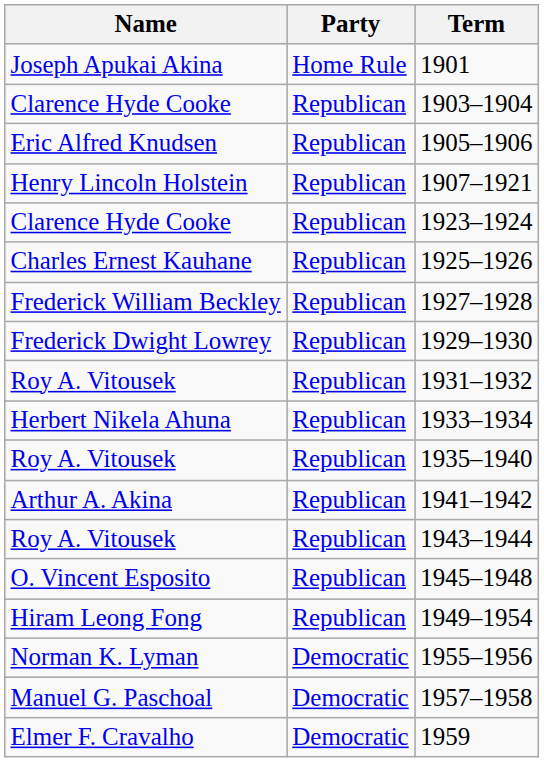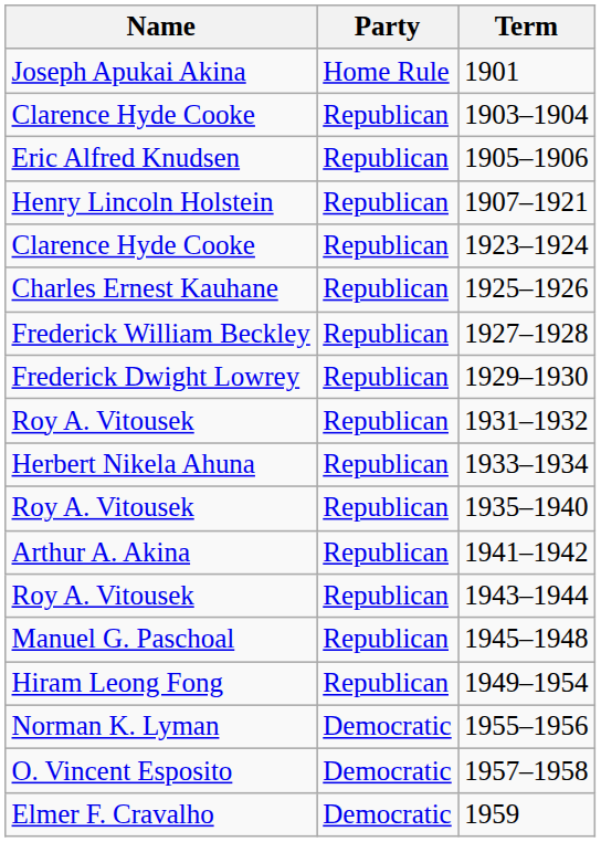 <table class="wikitable">
 <tr>
 <th>Name</th>
 <th>Party</th>
 <th>Term</th>
 </tr>
 <tr>
 <td><a href='#'>Joseph Apukai Akina</a></td>
 <td><a href='#'>Home Rule</a></td>
 <td>1901</td>
 </tr>
 <tr>
 <td><a href='#'>Clarence Hyde Cooke</a></td>
 <td><a href='#'>Republican</a></td>
 <td>1903–1904</td>
 </tr>
 <tr>
 <td><a href='#'>Eric Alfred Knudsen</a></td>
 <td><a href='#'>Republican</a></td>
 <td>1905–1906</td>
 </tr>
 <tr>
 <td><a href='#'>Henry Lincoln Holstein</a></td>
 <td><a href='#'>Republican</a></td>
 <td>1907–1921</td>
 </tr>
 <tr>
 <td><a href='#'>Clarence Hyde Cooke</a></td>
 <td><a href='#'>Republican</a></td>
 <td>1923–1924</td>
 </tr>
 <tr>
 <td><a href='#'>Charles Ernest Kauhane</a></td>
 <td><a href='#'>Republican</a></td>
 <td>1925–1926</td>
 </tr>
 <tr>
 <td><a href='#'>Frederick William Beckley</a></td>
 <td><a href='#'>Republican</a></td>
 <td>1927–1928</td>
 </tr>
 <tr>
 <td><a href='#'>Frederick Dwight Lowrey</a></td>
 <td><a href='#'>Republican</a></td>
 <td>1929–1930</td>
 </tr>
 <tr>
 <td><a href='#'>Roy A. Vitousek</a></td>
 <td><a href='#'>Republican</a></td>
 <td>1931–1932</td>
 </tr>
 <tr>
 <td><a href='#'>Herbert Nikela Ahuna</a></td>
 <td><a href='#'>Republican</a></td>
 <td>1933–1934</td>
 </tr>
 <tr>
 <td><a href='#'>Roy A. Vitousek</a></td>
 <td><a href='#'>Republican</a></td>
 <td>1935–1940</td>
 </tr>
 <tr>
 <td><a href='#'>Arthur A. Akina</a></td>
 <td><a href='#'>Republican</a></td>
 <td>1941–1942</td>
 </tr>
 <tr>
 <td><a href='#'>Roy A. Vitousek</a></td>
 <td><a href='#'>Republican</a></td>
 <td>1943–1944</td>
 </tr>
 <tr>
-<td><a href='#'>O. Vincent Esposito</a></td>
+<td><a href='#'>Manuel G. Paschoal</a></td>
 <td><a href='#'>Republican</a></td>
 <td>1945–1948</td>
 </tr>
 <tr>
 <td><a href='#'>Hiram Leong Fong</a></td>
 <td><a href='#'>Republican</a></td>
 <td>1949–1954</td>
 </tr>
 <tr>
 <td><a href='#'>Norman K. Lyman</a></td>
 <td><a href='#'>Democratic</a></td>
 <td>1955–1956</td>
 </tr>
 <tr>
-<td><a href='#'>Manuel G. Paschoal</a></td>
+<td><a href='#'>O. Vincent Esposito</a></td>
 <td><a href='#'>Democratic</a></td>
 <td>1957–1958</td>
 </tr>
 <tr>
 <td><a href='#'>Elmer F. Cravalho</a></td>
 <td><a href='#'>Democratic</a></td>
 <td>1959</td>
 </tr>
 </table>
